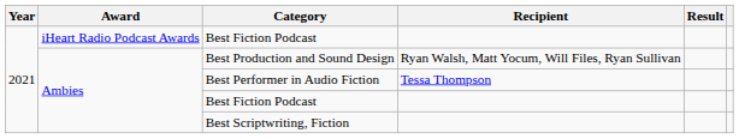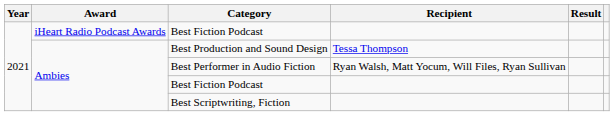 <table class="wikitable sortable">
 <tr>
 <th>Year</th>
 <th>Award</th>
 <th>Category</th>
 <th>Recipient</th>
 <th>Result</th>
 <th class="unsortable"></th>
 </tr>
 <tr>
 <td rowspan="5">2021</td>
 <td><a href='#'>iHeart Radio Podcast Awards</a></td>
 <td>Best Fiction Podcast</td>
 <td></td>
 <td></td>
 <td></td>
 </tr>
 <tr>
 <td rowspan="4"><a href='#'>Ambies</a></td>
 <td>Best Production and Sound Design</td>
-<td>Ryan Walsh, Matt Yocum, Will Files, Ryan Sullivan</td>
+<td><a href='#'>Tessa Thompson</a></td>
 <td></td>
 <td></td>
 </tr>
 <tr>
 <td>Best Performer in Audio Fiction</td>
-<td><a href='#'>Tessa Thompson</a></td>
+<td>Ryan Walsh, Matt Yocum, Will Files, Ryan Sullivan</td>
 <td></td>
 <td></td>
 </tr>
 <tr>
 <td>Best Fiction Podcast</td>
 <td></td>
 <td></td>
 <td></td>
 </tr>
 <tr>
 <td>Best Scriptwriting, Fiction</td>
 <td></td>
 <td></td>
 <td></td>
 </tr>
 </table>
